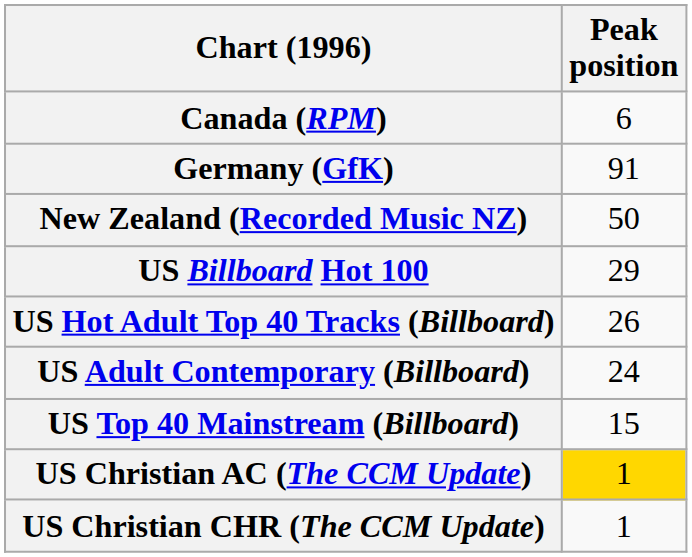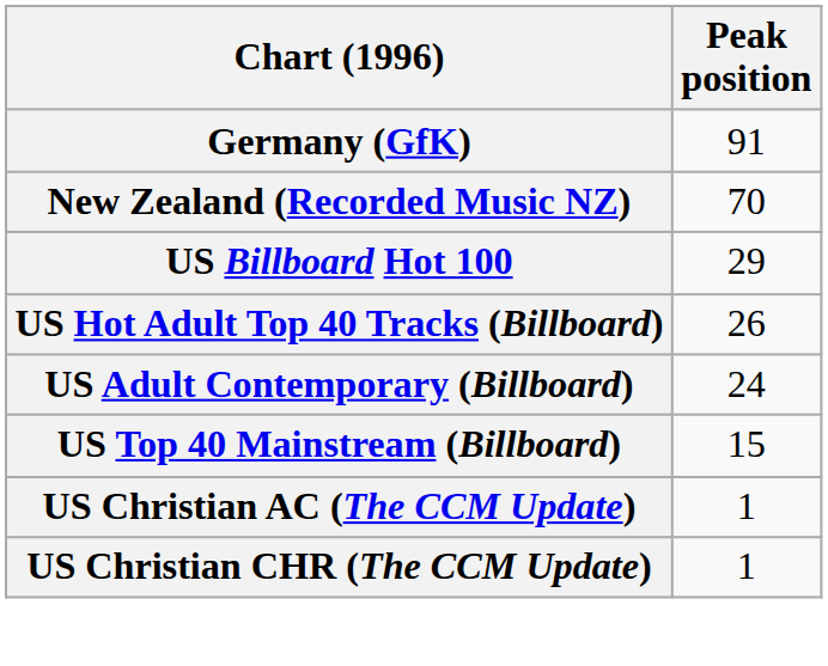 <table class="wikitable sortable plainrowheaders" style="text-align:center">
 <tr>
 <th scope="col">Chart (1996)</th>
 <th scope="col">Peak<br>position</th>
-</tr>
-<tr>
-<th scope="row">Canada (<em><a href='#'>RPM</a></em>)</th>
-<td style="text-align:center;">6</td>
 </tr>
 <tr>
 <th scope="row">Germany (<a href='#'>GfK</a>)</th>
 <td style="text-align:center;">91</td>
 </tr>
 <tr>
 <th scope="row">New Zealand (<a href='#'>Recorded Music NZ</a>)</th>
-<td style="text-align:center;">50</td>
+<td style="text-align:center;">70</td>
 </tr>
 <tr>
 <th scope="row">US <em><a href='#'>Billboard</a></em> <a href='#'>Hot 100</a></th>
 <td style="text-align:center;">29</td>
 </tr>
 <tr>
 <th scope="row">US <a href='#'>Hot Adult Top 40 Tracks</a> (<em>Billboard</em>)</th>
 <td style="text-align:center;">26</td>
 </tr>
 <tr>
 <th scope="row">US <a href='#'>Adult Contemporary</a>  (<em>Billboard</em>) </th>
 <td style="text-align:center;">24</td>
 </tr>
 <tr>
 <th scope="row">US <a href='#'>Top 40 Mainstream</a>  (<em>Billboard</em>) </th>
 <td style="text-align:center;">15</td>
 </tr>
 <tr>
 <th scope="row">US Christian AC (<em><a href='#'>The CCM Update</a></em>)</th>
-<td style="background: gold; text-align:center;">1</td>
+<td style="text-align:center;">1</td>
 </tr>
 <tr>
 <th scope="row">US Christian CHR (<em>The CCM Update</em>)</th>
 <td style="text-align:center;">1</td>
 </tr>
 </table>
